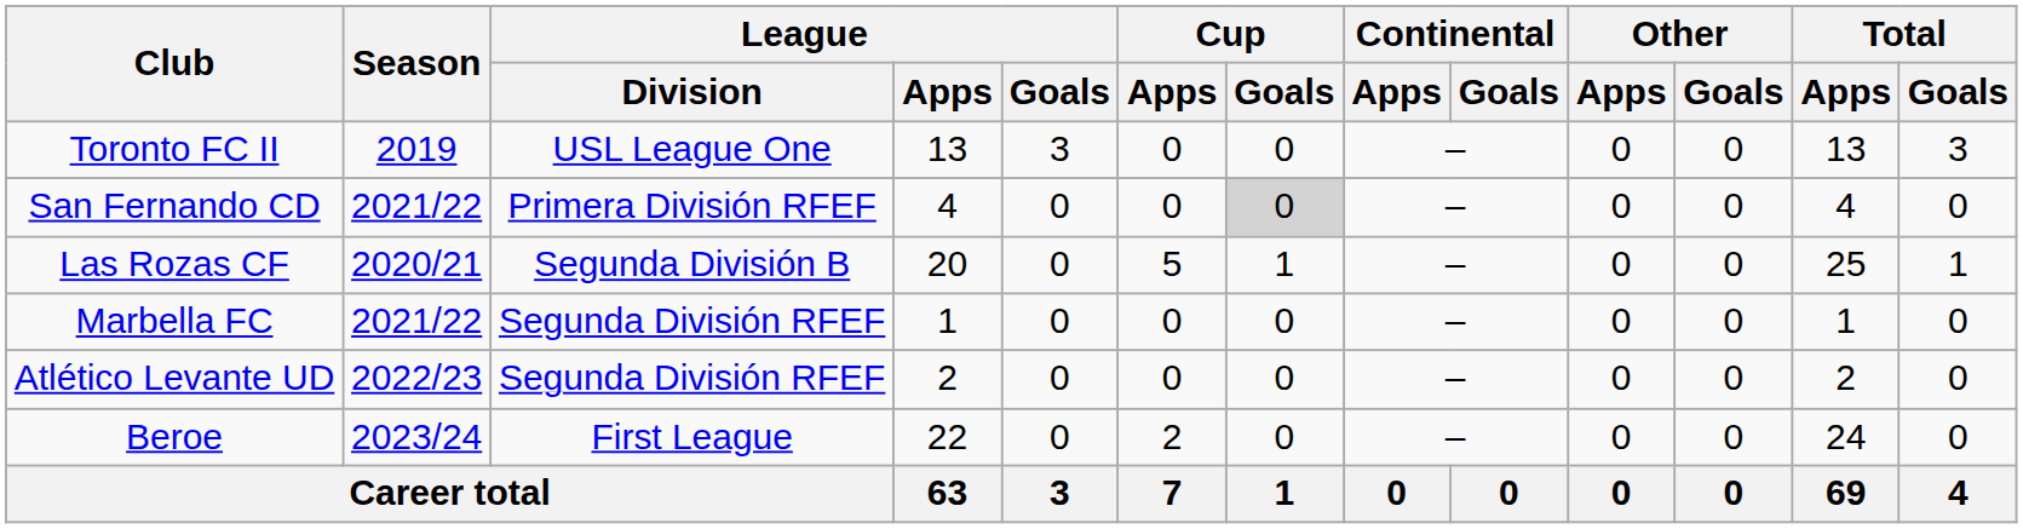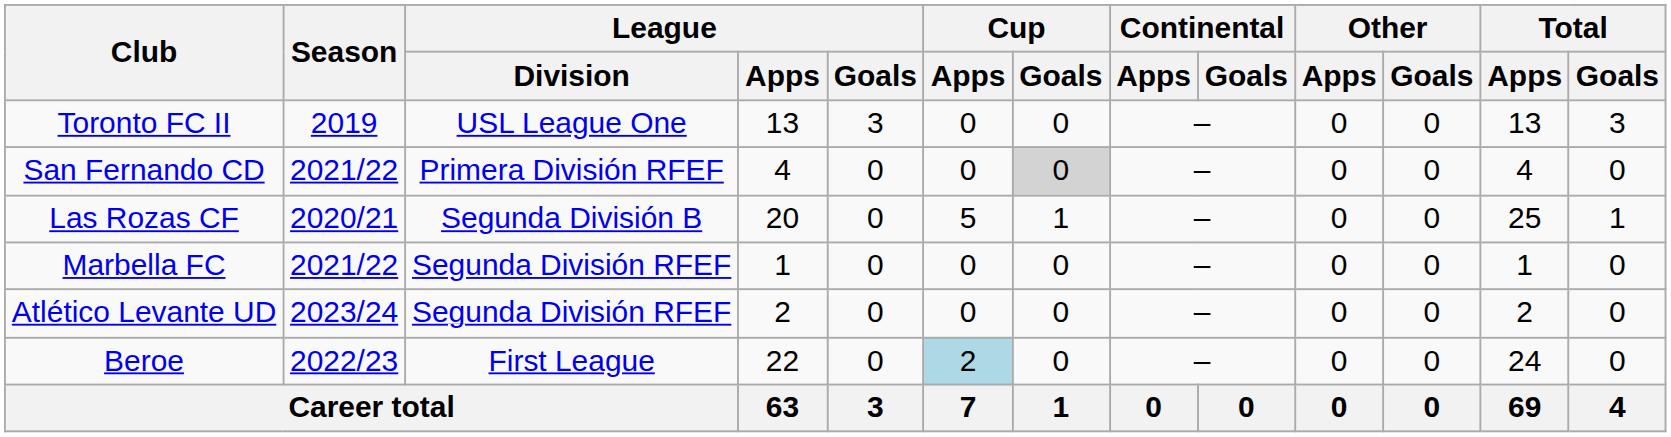 <table class="wikitable" style="text-align: center">
 <tr>
 <th rowspan="2">Club</th>
 <th rowspan="2">Season</th>
 <th colspan="3">League</th>
 <th colspan="2">Cup</th>
 <th colspan="2">Continental</th>
 <th colspan="2">Other</th>
 <th colspan="2">Total</th>
 </tr>
 <tr>
 <th>Division</th>
 <th>Apps</th>
 <th>Goals</th>
 <th>Apps</th>
 <th>Goals</th>
 <th>Apps</th>
 <th>Goals</th>
 <th>Apps</th>
 <th>Goals</th>
 <th>Apps</th>
 <th>Goals</th>
 </tr>
 <tr>
 <td><a href='#'>Toronto FC II</a></td>
 <td><a href='#'>2019</a></td>
 <td><a href='#'>USL League One</a></td>
 <td>13</td>
 <td>3</td>
 <td>0</td>
 <td>0</td>
 <td colspan="2">–</td>
 <td>0</td>
 <td>0</td>
 <td>13</td>
 <td>3</td>
 </tr>
 <tr>
 <td><a href='#'>San Fernando CD</a></td>
 <td><a href='#'>2021/22</a></td>
 <td><a href='#'>Primera División RFEF</a></td>
 <td>4</td>
 <td>0</td>
 <td>0</td>
 <td style="background: lightgrey;">0</td>
 <td colspan="2">–</td>
 <td>0</td>
 <td>0</td>
 <td>4</td>
 <td>0</td>
 </tr>
 <tr>
 <td><a href='#'>Las Rozas CF</a></td>
 <td><a href='#'>2020/21</a></td>
 <td><a href='#'>Segunda División B</a></td>
 <td>20</td>
 <td>0</td>
 <td>5</td>
 <td>1</td>
 <td colspan="2">–</td>
 <td>0</td>
 <td>0</td>
 <td>25</td>
 <td>1</td>
 </tr>
 <tr>
 <td><a href='#'>Marbella FC</a></td>
 <td><a href='#'>2021/22</a></td>
 <td><a href='#'>Segunda División RFEF</a></td>
 <td>1</td>
 <td>0</td>
 <td>0</td>
 <td>0</td>
 <td colspan="2">–</td>
 <td>0</td>
 <td>0</td>
 <td>1</td>
 <td>0</td>
 </tr>
 <tr>
 <td><a href='#'>Atlético Levante UD</a></td>
-<td><a href='#'>2022/23</a></td>
+<td><a href='#'>2023/24</a></td>
 <td><a href='#'>Segunda División RFEF</a></td>
 <td>2</td>
 <td>0</td>
 <td>0</td>
 <td>0</td>
 <td colspan="2">–</td>
 <td>0</td>
 <td>0</td>
 <td>2</td>
 <td>0</td>
 </tr>
 <tr>
 <td><a href='#'>Beroe</a></td>
-<td><a href='#'>2023/24</a></td>
+<td><a href='#'>2022/23</a></td>
 <td><a href='#'>First League</a></td>
 <td>22</td>
 <td>0</td>
-<td>2</td>
+<td style="background: lightblue;">2</td>
 <td>0</td>
 <td colspan="2">–</td>
 <td>0</td>
 <td>0</td>
 <td>24</td>
 <td>0</td>
 </tr>
 <tr>
 <th colspan=3>Career total</th>
 <th>63</th>
 <th>3</th>
 <th>7</th>
 <th>1</th>
 <th>0</th>
 <th>0</th>
 <th>0</th>
 <th>0</th>
 <th>69</th>
 <th>4</th>
 </tr>
 </table>
